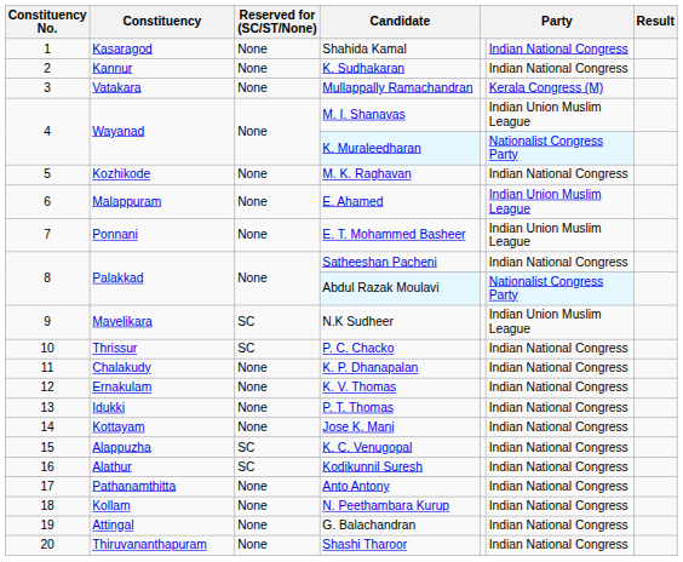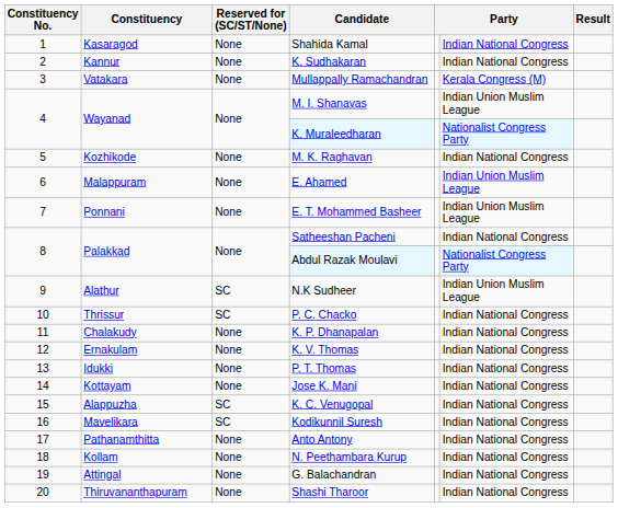 <table class= "wikitable sortable">
 <tr>
 <th>Constituency <br> No.</th>
 <th style="width:180px;">Constituency</th>
 <th>Reserved for<br>(SC/ST/None)</th>
 <th style="width:200px;">Candidate</th>
 <th colspan="2">Party</th>
 <th>Result</th>
 </tr>
 <tr>
 <td align="center">1</td>
 <td><a href='#'>Kasaragod</a></td>
 <td>None</td>
 <td>Shahida Kamal</td>
 <td bgcolor=></td>
 <td><a href='#'>Indian National Congress</a></td>
 <td></td>
 </tr>
 <tr>
 <td align="center">2</td>
 <td><a href='#'>Kannur</a></td>
 <td>None</td>
 <td><a href='#'>K. Sudhakaran</a></td>
 <td bgcolor=></td>
 <td>Indian National Congress</td>
 <td></td>
 </tr>
 <tr>
 <td align="center">3</td>
 <td><a href='#'>Vatakara</a></td>
 <td>None</td>
 <td><a href='#'>Mullappally Ramachandran</a></td>
 <td bgcolor=></td>
 <td><a href='#'>Kerala Congress (M)</a></td>
 <td></td>
 </tr>
 <tr>
 <td rowspan="2" align="center">4</td>
 <td rowspan="2"><a href='#'>Wayanad</a></td>
 <td rowspan="2">None</td>
 <td><a href='#'>M. I. Shanavas</a></td>
 <td bgcolor=></td>
 <td>Indian Union Muslim League</td>
 <td></td>
 </tr>
 <tr>
 <td style="background:#E5F8FF"><a href='#'>K. Muraleedharan</a></td>
 <td bgcolor=></td>
 <td style="background:#E5F8FF"><a href='#'>Nationalist Congress Party</a></td>
 <td></td>
 </tr>
 <tr>
 <td align="center">5</td>
 <td><a href='#'>Kozhikode</a></td>
 <td>None</td>
 <td><a href='#'>M. K. Raghavan</a></td>
 <td bgcolor=></td>
 <td>Indian National Congress</td>
 <td></td>
 </tr>
 <tr>
 <td align="center">6</td>
 <td><a href='#'>Malappuram</a></td>
 <td>None</td>
 <td><a href='#'>E. Ahamed</a></td>
 <td bgcolor=></td>
 <td><a href='#'>Indian Union Muslim League</a></td>
 <td></td>
 </tr>
 <tr>
 <td align="center">7</td>
 <td><a href='#'>Ponnani</a></td>
 <td>None</td>
 <td><a href='#'>E. T. Mohammed Basheer</a></td>
 <td bgcolor=></td>
 <td>Indian Union Muslim League</td>
 <td></td>
 </tr>
 <tr>
 <td rowspan="2" align="center">8</td>
 <td rowspan="2"><a href='#'>Palakkad</a></td>
 <td rowspan="2">None</td>
 <td><a href='#'>Satheeshan Pacheni</a></td>
 <td bgcolor=></td>
 <td>Indian National Congress</td>
 <td></td>
 </tr>
 <tr>
 <td style="background:#E5F8FF">Abdul Razak Moulavi</td>
 <td bgcolor=></td>
 <td style="background:#E5F8FF"><a href='#'>Nationalist Congress Party</a></td>
 <td></td>
 </tr>
 <tr>
 <td align="center">9</td>
-<td><a href='#'>Mavelikara</a></td>
+<td><a href='#'>Alathur</a></td>
 <td>SC</td>
 <td>N.K Sudheer</td>
 <td bgcolor=></td>
 <td>Indian Union Muslim League</td>
 <td></td>
 </tr>
 <tr>
 <td align="center">10</td>
 <td><a href='#'>Thrissur</a></td>
 <td>SC</td>
 <td><a href='#'>P. C. Chacko</a></td>
 <td bgcolor=></td>
 <td>Indian National Congress</td>
 <td></td>
 </tr>
 <tr>
 <td align="center">11</td>
 <td><a href='#'>Chalakudy</a></td>
 <td>None</td>
 <td><a href='#'>K. P. Dhanapalan</a></td>
 <td bgcolor=></td>
 <td>Indian National Congress</td>
 <td></td>
 </tr>
 <tr>
 <td align="center">12</td>
 <td><a href='#'>Ernakulam</a></td>
 <td>None</td>
 <td><a href='#'>K. V. Thomas</a></td>
 <td bgcolor=></td>
 <td>Indian National Congress</td>
 <td></td>
 </tr>
 <tr>
 <td align="center">13</td>
 <td><a href='#'>Idukki</a></td>
 <td>None</td>
 <td><a href='#'>P. T. Thomas</a></td>
 <td bgcolor=></td>
 <td>Indian National Congress</td>
 <td></td>
 </tr>
 <tr>
 <td align="center">14</td>
 <td><a href='#'>Kottayam</a></td>
 <td>None</td>
 <td><a href='#'>Jose K. Mani</a></td>
 <td bgcolor=></td>
 <td>Indian National Congress</td>
 <td></td>
 </tr>
 <tr>
 <td align="center">15</td>
 <td><a href='#'>Alappuzha</a></td>
 <td>SC</td>
 <td><a href='#'>K. C. Venugopal</a></td>
 <td bgcolor=></td>
 <td>Indian National Congress</td>
 <td></td>
 </tr>
 <tr>
 <td align="center">16</td>
-<td><a href='#'>Alathur</a></td>
+<td><a href='#'>Mavelikara</a></td>
 <td>SC</td>
 <td><a href='#'>Kodikunnil Suresh</a></td>
 <td bgcolor=></td>
 <td>Indian National Congress</td>
 <td></td>
 </tr>
 <tr>
 <td align="center">17</td>
 <td><a href='#'>Pathanamthitta</a></td>
 <td>None</td>
 <td><a href='#'>Anto Antony</a></td>
 <td bgcolor=></td>
 <td>Indian National Congress</td>
 <td></td>
 </tr>
 <tr>
 <td align="center">18</td>
 <td><a href='#'>Kollam</a></td>
 <td>None</td>
 <td><a href='#'>N. Peethambara Kurup</a></td>
 <td bgcolor=></td>
 <td>Indian National Congress</td>
 <td></td>
 </tr>
 <tr>
 <td align="center">19</td>
 <td><a href='#'>Attingal</a></td>
 <td>None</td>
 <td>G. Balachandran</td>
 <td bgcolor=></td>
 <td>Indian National Congress</td>
 <td></td>
 </tr>
 <tr>
 <td align="center">20</td>
 <td><a href='#'>Thiruvananthapuram</a></td>
 <td>None</td>
 <td><a href='#'>Shashi Tharoor</a></td>
 <td bgcolor=></td>
 <td>Indian National Congress</td>
 <td></td>
 </tr>
 </table>
